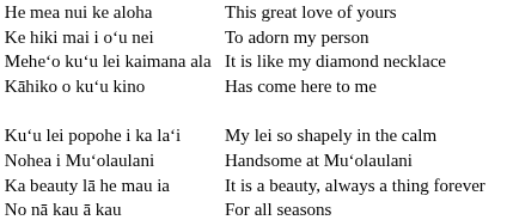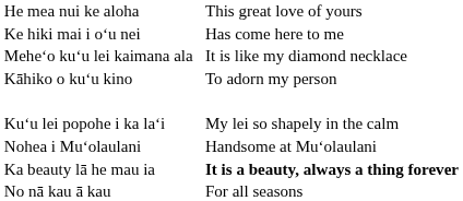 <table>
 <tr>
 <td>He mea nui ke aloha</td>
 <td rowspan=99> </td>
 <td>This great love of yours</td>
 </tr>
 <tr>
 <td>Ke hiki mai i oʻu nei</td>
-<td>To adorn my person</td>
+<td>Has come here to me</td>
 </tr>
 <tr>
 <td>Meheʻo kuʻu lei kaimana ala</td>
 <td>It is like my diamond necklace</td>
 </tr>
 <tr>
 <td>Kāhiko o kuʻu kino</td>
-<td>Has come here to me</td>
+<td>To adorn my person</td>
 </tr>
 <tr>
 <td> </td>
 <td> </td>
 </tr>
 <tr>
 <td>Kuʻu lei popohe i ka laʻi</td>
 <td>My lei so shapely in the calm</td>
 </tr>
 <tr>
 <td>Nohea i Muʻolaulani</td>
 <td>Handsome at Muʻolaulani</td>
 </tr>
 <tr>
 <td>Ka beauty lā he mau ia</td>
-<td>It is a beauty, always a thing forever</td>
+<td><strong>It is a beauty, always a thing forever</strong></td>
 </tr>
 <tr>
 <td>No nā kau ā kau</td>
 <td>For all seasons</td>
 </tr>
 </table>
